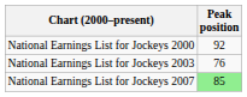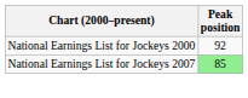 <table class="wikitable sortable">
 <tr>
 <th>Chart (2000–present)</th>
 <th>Peak<br>position</th>
 </tr>
 <tr>
 <td>National Earnings List for Jockeys 2000</td>
 <td style="text-align:center;">92</td>
 </tr>
 <tr>
-<td>National Earnings List for Jockeys 2003</td>
-<td style="text-align:center;">76</td>
-</tr>
-<tr>
 <td>National Earnings List for Jockeys 2007</td>
 <td style="background: lightgreen; text-align:center;">85</td>
 </tr>
 </table>
